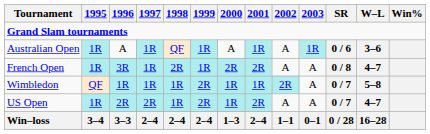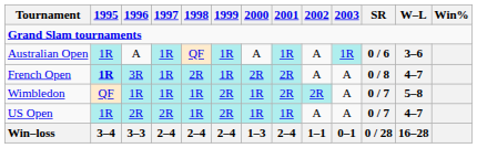 <table class=wikitable style=text-align:center;font-size:97%>
 <tr>
 <th>Tournament</th>
 <th><a href='#'>1995</a></th>
 <th><a href='#'>1996</a></th>
 <th><a href='#'>1997</a></th>
 <th><a href='#'>1998</a></th>
 <th><a href='#'>1999</a></th>
 <th><a href='#'>2000</a></th>
 <th><a href='#'>2001</a></th>
 <th><a href='#'>2002</a></th>
 <th><a href='#'>2003</a></th>
 <th>SR</th>
 <th>W–L</th>
 <th>Win%</th>
 </tr>
 <tr>
 <td colspan=25 style=text-align:left><a href='#'><strong>Grand Slam tournaments</strong></a></td>
 </tr>
 <tr>
 <td align=left><a href='#'>Australian Open</a></td>
 <td bgcolor=afeeee><a href='#'>1R</a></td>
 <td>A</td>
 <td bgcolor=afeeee><a href='#'>1R</a></td>
 <td bgcolor=ffebcd><a href='#'>QF</a></td>
 <td bgcolor=afeeee><a href='#'>1R</a></td>
 <td>A</td>
 <td bgcolor=afeeee><a href='#'>1R</a></td>
 <td>A</td>
 <td bgcolor=afeeee><a href='#'>1R</a></td>
 <th>0 / 6</th>
 <th>3–6</th>
 <th></th>
 </tr>
 <tr>
 <td align=left><a href='#'>French Open</a></td>
-<td bgcolor=afeeee><a href='#'>1R</a></td>
+<td bgcolor=afeeee><strong><a href='#'>1R</a></strong></td>
 <td bgcolor=afeeee><a href='#'>3R</a></td>
 <td bgcolor=afeeee><a href='#'>1R</a></td>
 <td bgcolor=afeeee><a href='#'>2R</a></td>
 <td bgcolor=afeeee><a href='#'>1R</a></td>
 <td bgcolor=afeeee><a href='#'>2R</a></td>
 <td bgcolor=afeeee><a href='#'>2R</a></td>
 <td>A</td>
 <td>A</td>
 <th>0 / 8</th>
 <th>4–7</th>
 <th></th>
 </tr>
 <tr>
 <td align=left><a href='#'>Wimbledon</a></td>
 <td bgcolor=ffebcd><a href='#'>QF</a></td>
 <td bgcolor=afeeee><a href='#'>1R</a></td>
 <td bgcolor=afeeee><a href='#'>1R</a></td>
 <td bgcolor=afeeee><a href='#'>1R</a></td>
 <td bgcolor=afeeee><a href='#'>2R</a></td>
 <td bgcolor=afeeee><a href='#'>1R</a></td>
-<td bgcolor=afeeee><a href='#'>1R</a></td>
+<td bgcolor=afeeee><a href='#'>2R</a></td>
 <td bgcolor=afeeee><a href='#'>2R</a></td>
 <td>A</td>
 <th>0 / 7</th>
 <th>5–8</th>
 <th></th>
 </tr>
 <tr>
 <td align=left><a href='#'>US Open</a></td>
 <td bgcolor=afeeee><a href='#'>1R</a></td>
 <td bgcolor=afeeee><a href='#'>2R</a></td>
 <td bgcolor=afeeee><a href='#'>2R</a></td>
 <td bgcolor=afeeee><a href='#'>1R</a></td>
 <td bgcolor=afeeee><a href='#'>2R</a></td>
 <td bgcolor=afeeee><a href='#'>1R</a></td>
-<td bgcolor=afeeee><a href='#'>2R</a></td>
+<td bgcolor=afeeee><a href='#'>1R</a></td>
 <td>A</td>
 <td>A</td>
 <th>0 / 7</th>
 <th>4–7</th>
 <th></th>
 </tr>
 <tr>
 <th style=text-align:left><strong>Win–loss</strong></th>
 <th>3–4</th>
 <th>3–3</th>
 <th>2–4</th>
 <th>2–4</th>
 <th>2–4</th>
 <th>1–3</th>
 <th>2–4</th>
 <th>1–1</th>
 <th>0–1</th>
 <th>0 / 28</th>
 <th>16–28</th>
 <th></th>
 </tr>
 </table>
